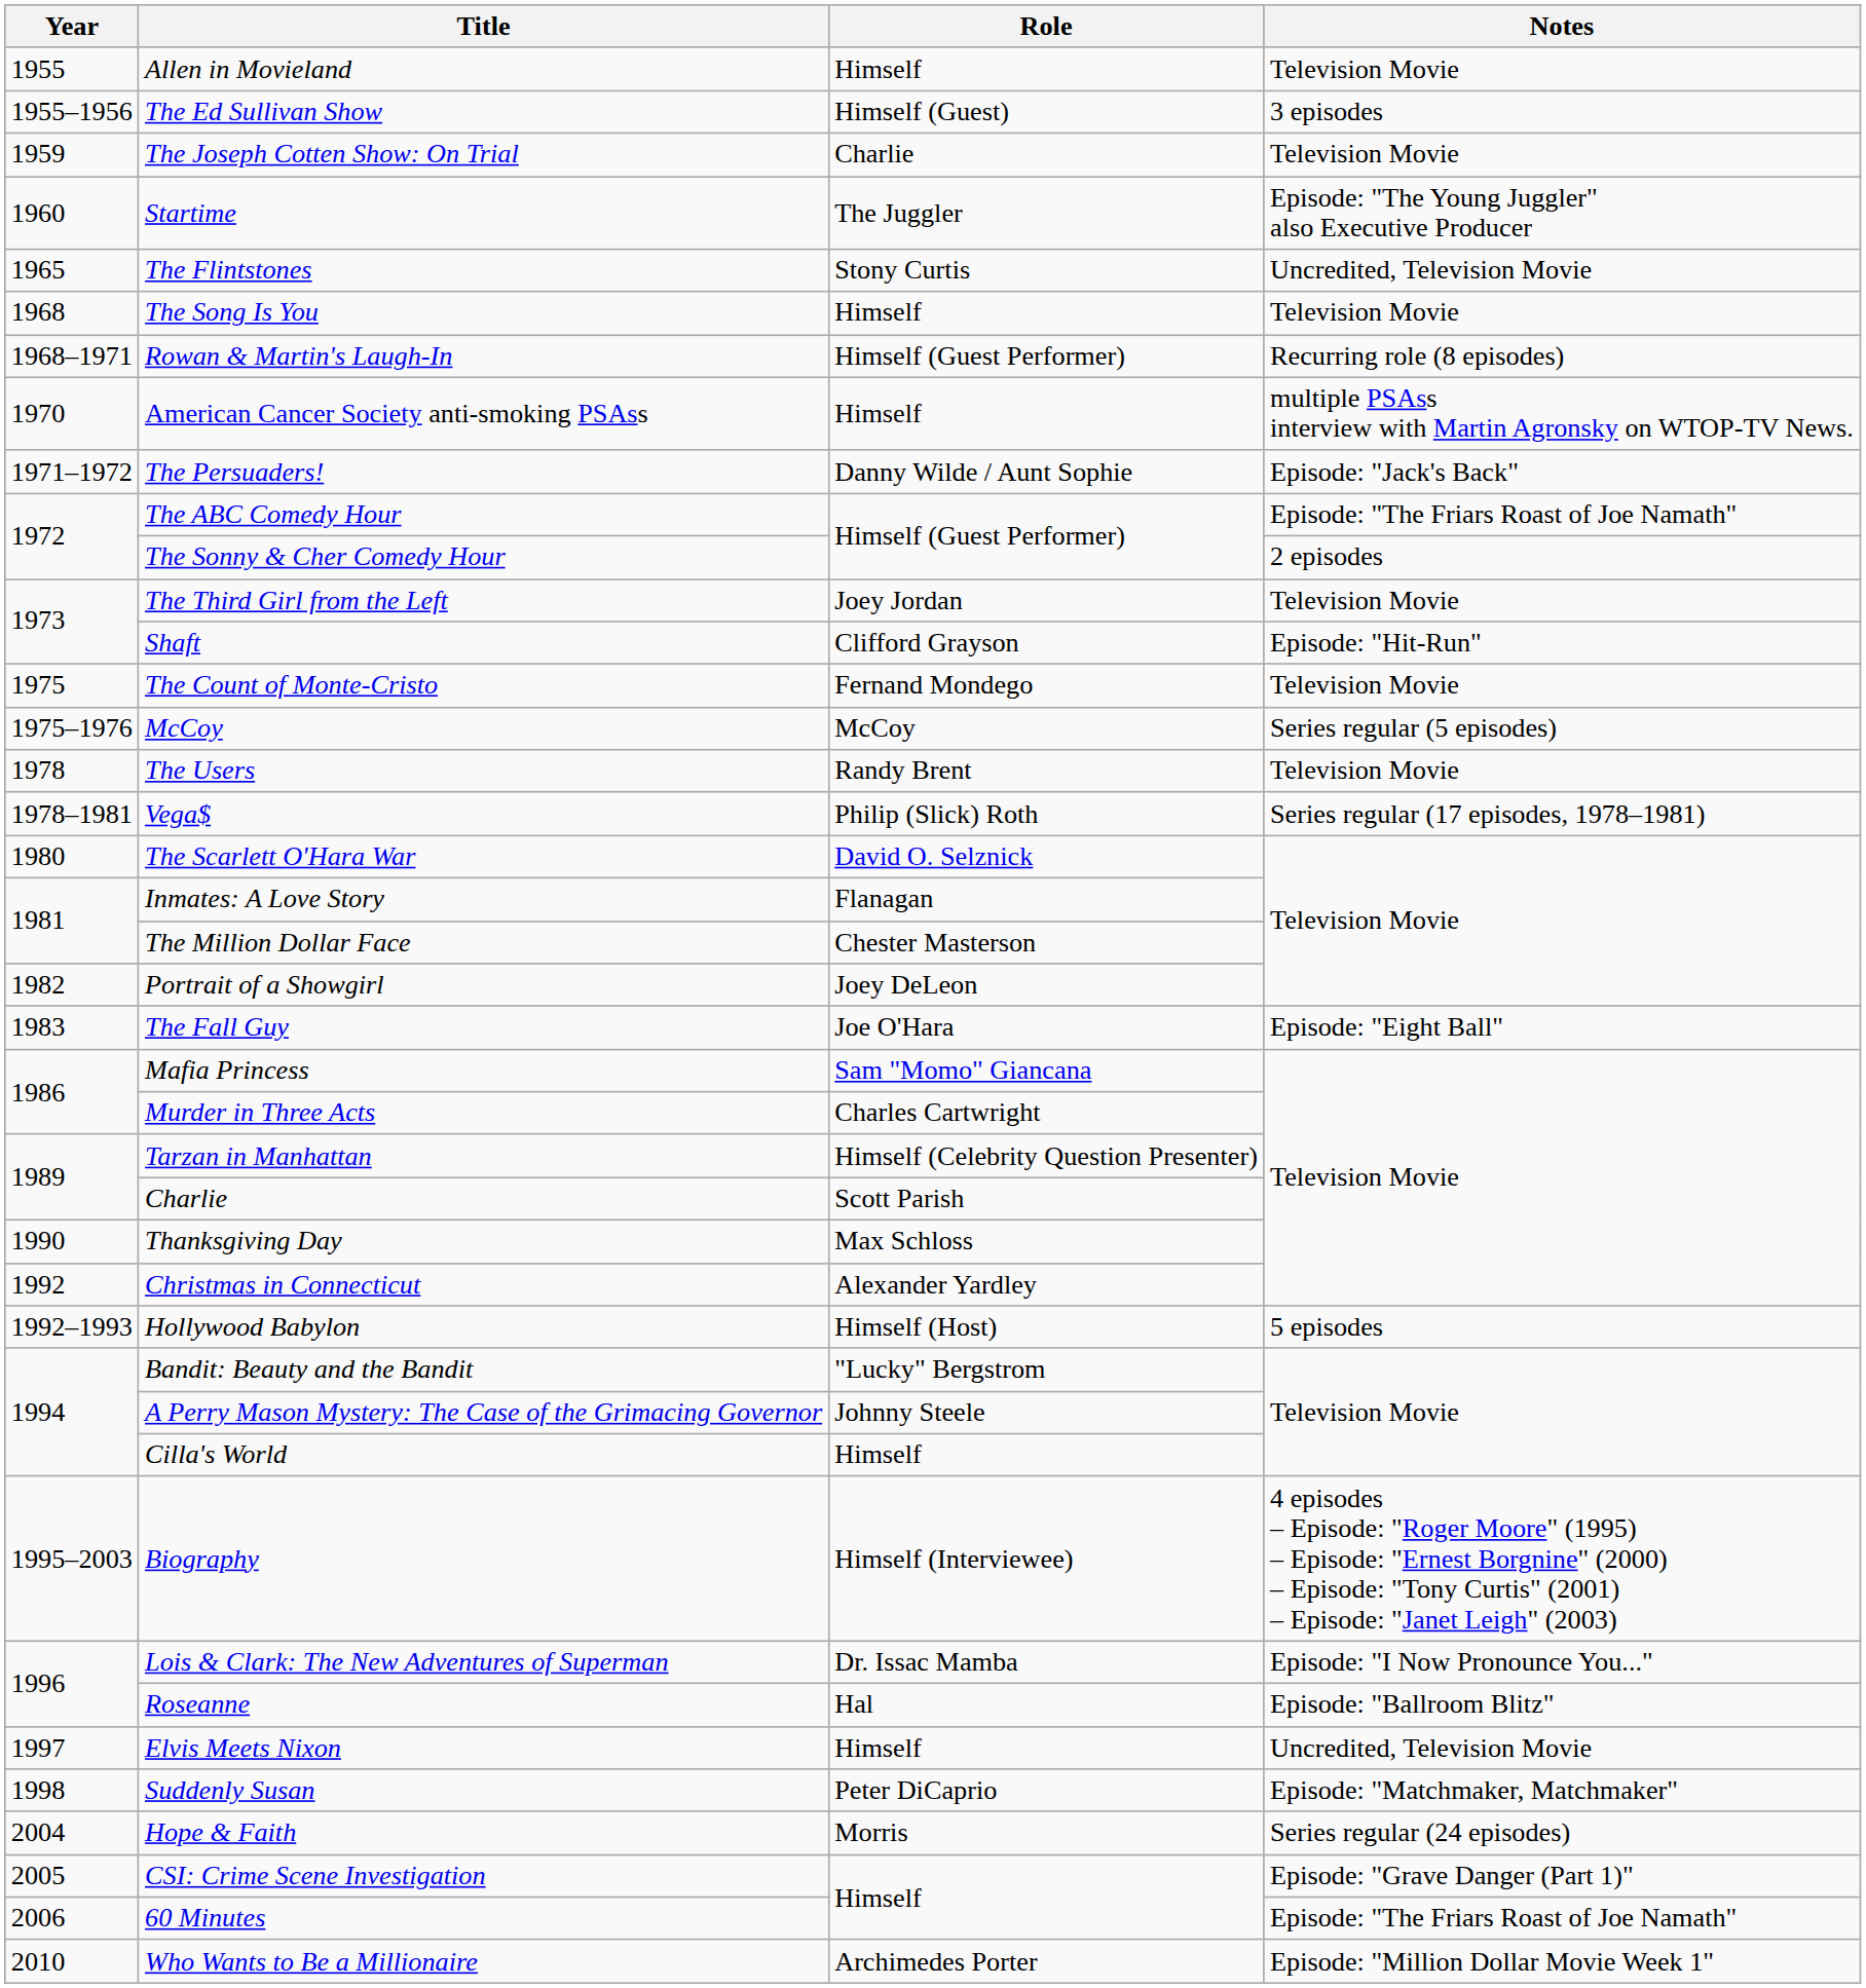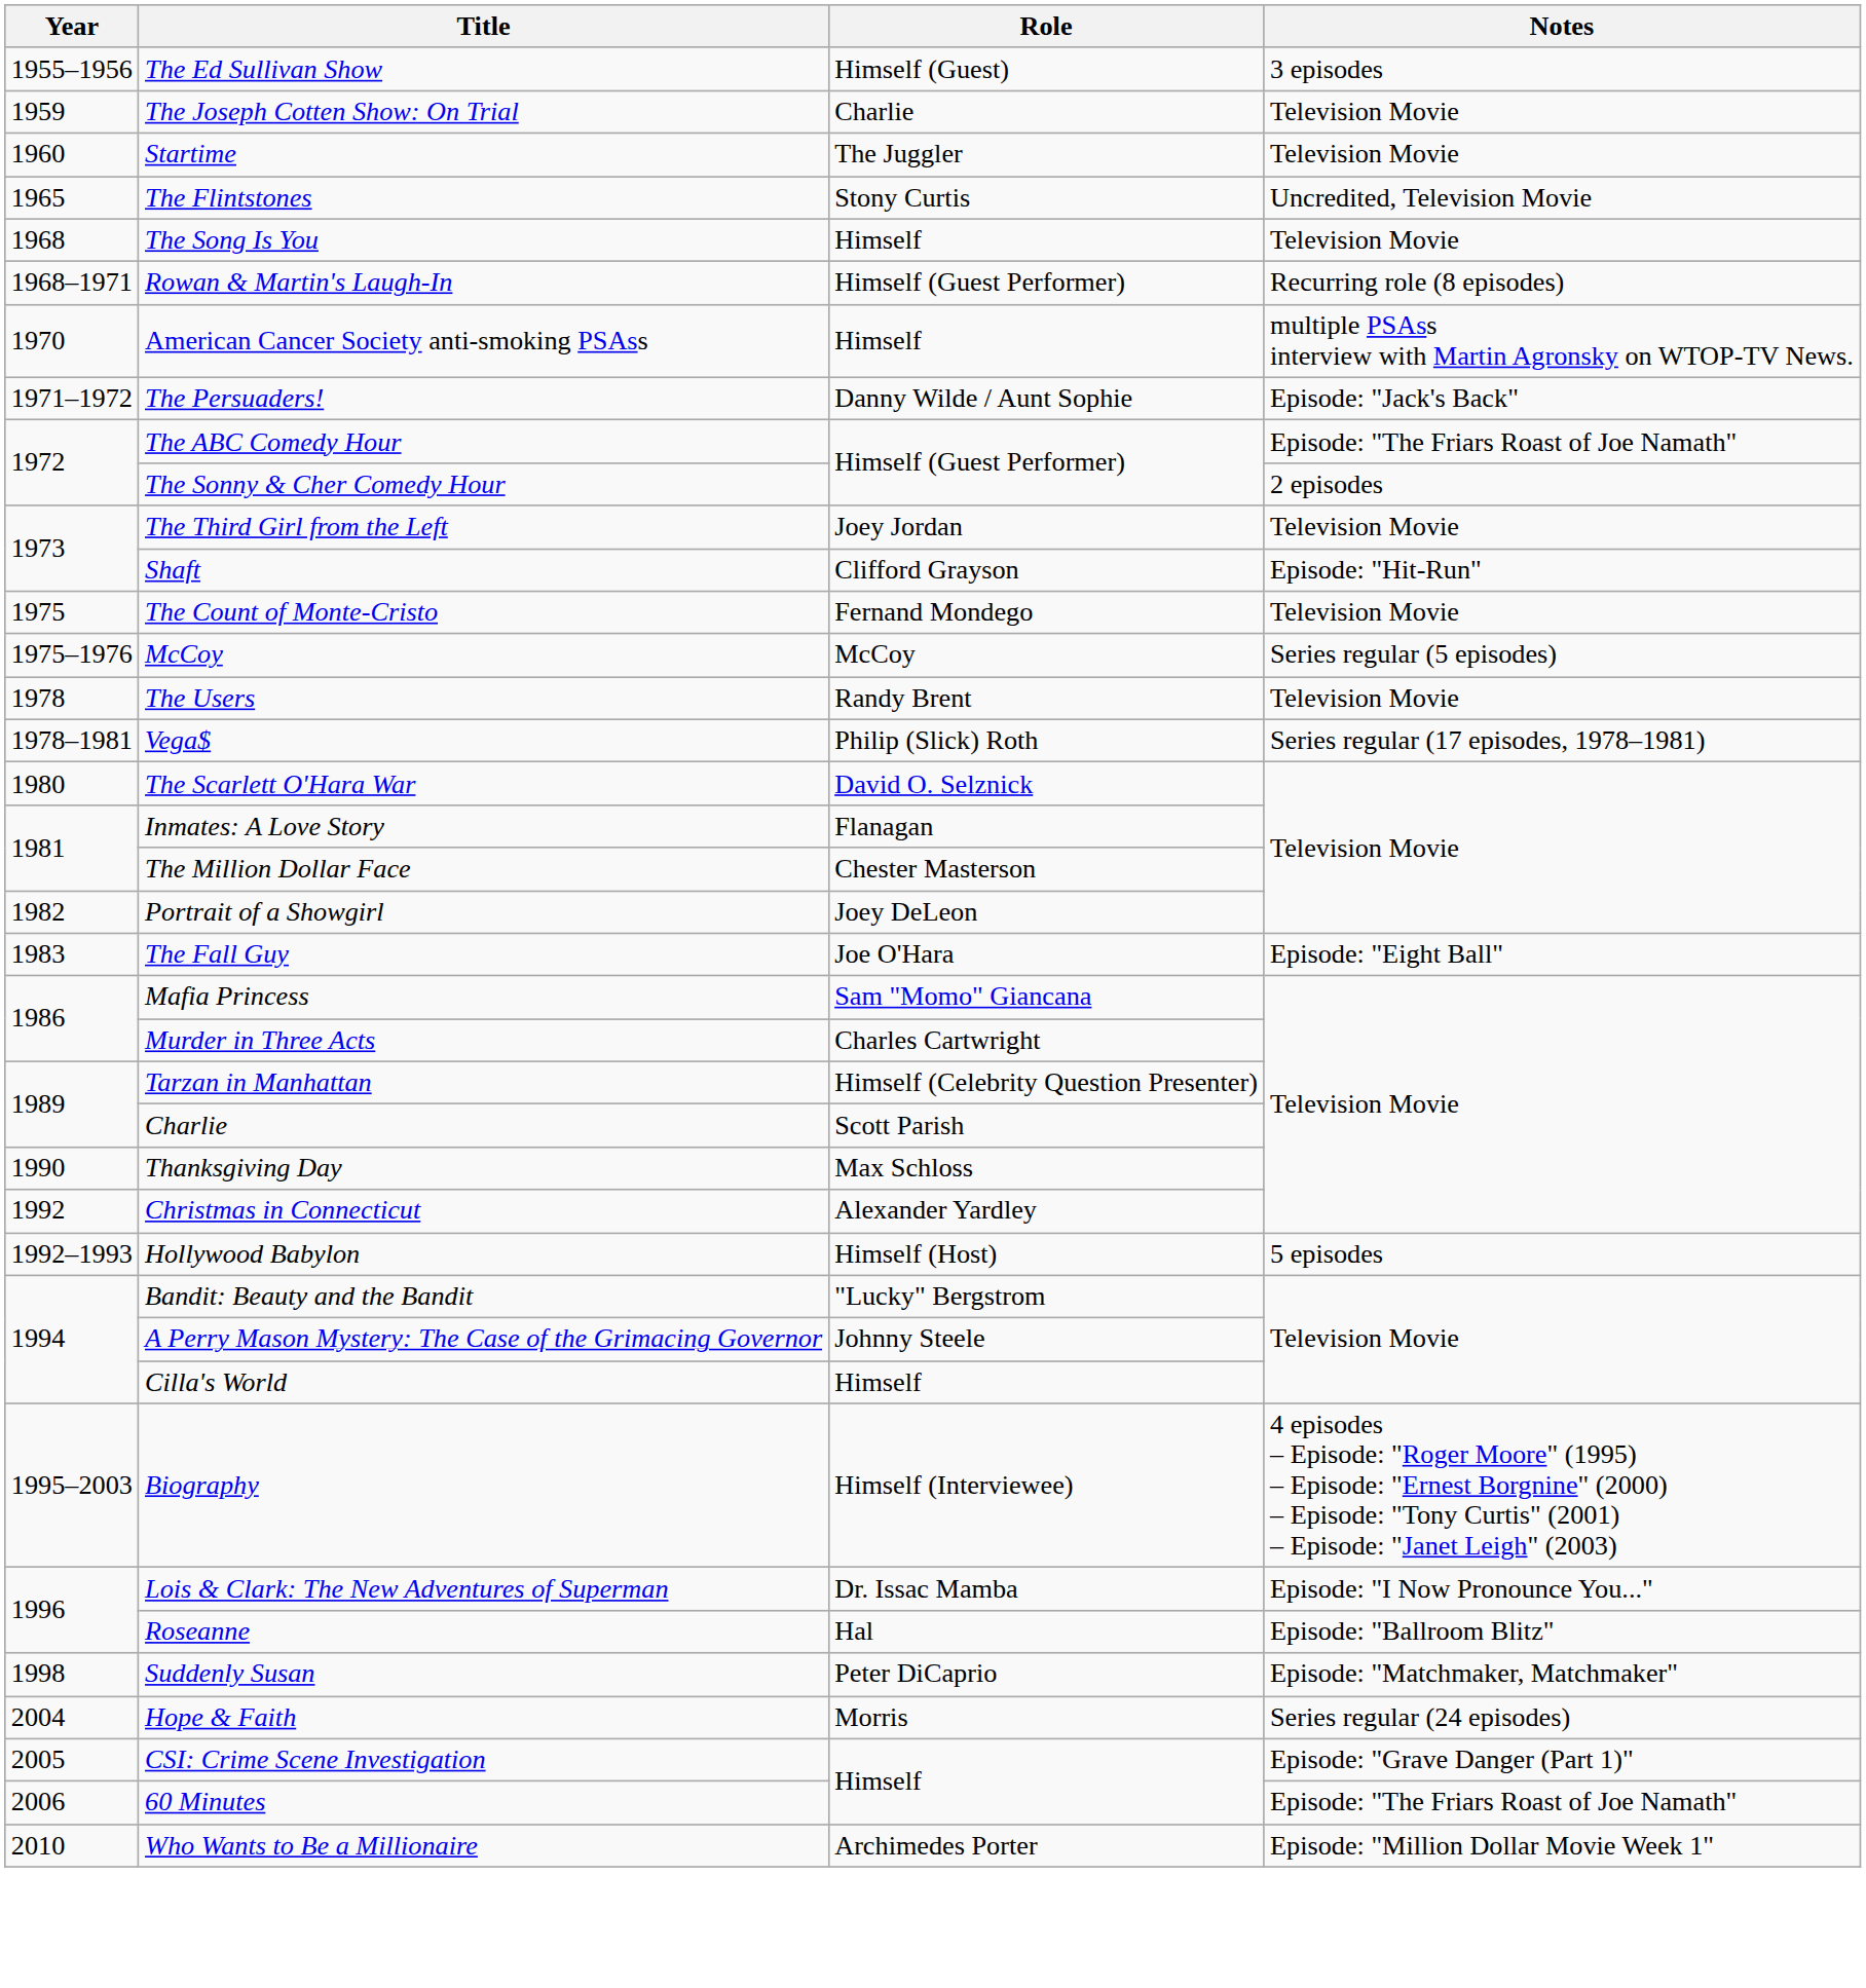 <table class="wikitable">
 <tr>
 <th>Year</th>
 <th>Title</th>
 <th>Role</th>
 <th>Notes</th>
-</tr>
-<tr>
-<td>1955</td>
-<td><em>Allen in Movieland</em></td>
-<td>Himself</td>
-<td>Television Movie</td>
 </tr>
 <tr>
 <td>1955–1956</td>
 <td><em><a href='#'>The Ed Sullivan Show</a></em></td>
 <td>Himself (Guest)</td>
 <td>3 episodes</td>
 </tr>
 <tr>
 <td>1959</td>
 <td><em><a href='#'>The Joseph Cotten Show: On Trial</a></em></td>
 <td>Charlie</td>
 <td>Television Movie</td>
 </tr>
 <tr>
 <td>1960</td>
 <td><em><a href='#'>Startime</a></em></td>
 <td>The Juggler</td>
-<td>Episode: "The Young Juggler"<br>also Executive Producer</td>
+<td>Television Movie</td>
 </tr>
 <tr>
 <td>1965</td>
 <td><em><a href='#'>The Flintstones</a></em></td>
 <td>Stony Curtis</td>
 <td>Uncredited, Television Movie</td>
 </tr>
 <tr>
 <td>1968</td>
 <td><em><a href='#'>The Song Is You</a></em></td>
 <td>Himself</td>
 <td>Television Movie</td>
 </tr>
 <tr>
 <td>1968–1971</td>
 <td><em><a href='#'>Rowan & Martin's Laugh-In</a></em></td>
 <td>Himself (Guest Performer)</td>
 <td>Recurring role (8 episodes)</td>
 </tr>
 <tr>
 <td>1970</td>
 <td><a href='#'>American Cancer Society</a> anti-smoking <a href='#'>PSAs</a>s</td>
 <td>Himself</td>
 <td>multiple <a href='#'>PSAs</a>s <br> interview with <a href='#'>Martin Agronsky</a> on WTOP-TV News.</td>
 </tr>
 <tr>
 <td>1971–1972</td>
 <td><em><a href='#'>The Persuaders!</a></em></td>
 <td>Danny Wilde / Aunt Sophie</td>
 <td>Episode: "Jack's Back"</td>
 </tr>
 <tr>
 <td rowspan="2">1972</td>
 <td><em><a href='#'>The ABC Comedy Hour</a></em></td>
 <td rowspan="2">Himself (Guest Performer)</td>
 <td>Episode: "The Friars Roast of Joe Namath"</td>
 </tr>
 <tr>
 <td><em><a href='#'>The Sonny & Cher Comedy Hour</a></em></td>
 <td>2 episodes</td>
 </tr>
 <tr>
 <td rowspan="2">1973</td>
 <td><em><a href='#'>The Third Girl from the Left</a></em></td>
 <td>Joey Jordan</td>
 <td>Television Movie</td>
 </tr>
 <tr>
 <td><em><a href='#'>Shaft</a></em></td>
 <td>Clifford Grayson</td>
 <td>Episode: "Hit-Run"</td>
 </tr>
 <tr>
 <td>1975</td>
 <td><em><a href='#'>The Count of Monte-Cristo</a></em></td>
 <td>Fernand Mondego</td>
 <td>Television Movie</td>
 </tr>
 <tr>
 <td>1975–1976</td>
 <td><em><a href='#'>McCoy</a></em></td>
 <td>McCoy</td>
 <td>Series regular (5 episodes)</td>
 </tr>
 <tr>
 <td>1978</td>
 <td><em><a href='#'>The Users</a></em></td>
 <td>Randy Brent</td>
 <td>Television Movie</td>
 </tr>
 <tr>
 <td>1978–1981</td>
 <td><em><a href='#'>Vega$</a></em></td>
 <td>Philip (Slick) Roth</td>
 <td>Series regular (17 episodes, 1978–1981)</td>
 </tr>
 <tr>
 <td>1980</td>
 <td><em><a href='#'>The Scarlett O'Hara War</a></em></td>
 <td><a href='#'>David O. Selznick</a></td>
 <td rowspan="4">Television Movie</td>
 </tr>
 <tr>
 <td rowspan="2">1981</td>
 <td><em>Inmates: A Love Story</em></td>
 <td>Flanagan</td>
 </tr>
 <tr>
 <td><em>The Million Dollar Face</em></td>
 <td>Chester Masterson</td>
 </tr>
 <tr>
 <td>1982</td>
 <td><em>Portrait of a Showgirl</em></td>
 <td>Joey DeLeon</td>
 </tr>
 <tr>
 <td>1983</td>
 <td><em><a href='#'>The Fall Guy</a></em></td>
 <td>Joe O'Hara</td>
 <td>Episode: "Eight Ball"</td>
 </tr>
 <tr>
 <td rowspan="2">1986</td>
 <td><em>Mafia Princess</em></td>
 <td><a href='#'>Sam "Momo" Giancana</a></td>
 <td rowspan="6">Television Movie</td>
 </tr>
 <tr>
 <td><em><a href='#'>Murder in Three Acts</a></em></td>
 <td>Charles Cartwright</td>
 </tr>
 <tr>
 <td rowspan="2">1989</td>
 <td><em><a href='#'>Tarzan in Manhattan</a></em></td>
 <td>Himself (Celebrity Question Presenter)</td>
 </tr>
 <tr>
 <td><em>Charlie</em></td>
 <td>Scott Parish</td>
 </tr>
 <tr>
 <td>1990</td>
 <td><em>Thanksgiving Day</em></td>
 <td>Max Schloss</td>
 </tr>
 <tr>
 <td>1992</td>
 <td><em><a href='#'>Christmas in Connecticut</a></em></td>
 <td>Alexander Yardley</td>
 </tr>
 <tr>
 <td>1992–1993</td>
 <td><em>Hollywood Babylon</em></td>
 <td>Himself (Host)</td>
 <td>5 episodes</td>
 </tr>
 <tr>
 <td rowspan="3">1994</td>
 <td><em>Bandit: Beauty and the Bandit</em></td>
 <td>"Lucky" Bergstrom</td>
 <td rowspan="3">Television Movie</td>
 </tr>
 <tr>
 <td><em><a href='#'>A Perry Mason Mystery: The Case of the Grimacing Governor</a></em></td>
 <td>Johnny Steele</td>
 </tr>
 <tr>
 <td><em>Cilla's World</em></td>
 <td>Himself</td>
 </tr>
 <tr>
 <td>1995–2003</td>
 <td><em><a href='#'>Biography</a></em></td>
 <td>Himself (Interviewee)</td>
 <td>4 episodes<br>– Episode: "<a href='#'>Roger Moore</a>" (1995)<br>– Episode: "<a href='#'>Ernest Borgnine</a>" (2000)<br>– Episode: "Tony Curtis" (2001)<br>– Episode: "<a href='#'>Janet Leigh</a>" (2003)</td>
 </tr>
 <tr>
 <td rowspan="2">1996</td>
 <td><em><a href='#'>Lois & Clark: The New Adventures of Superman</a></em></td>
 <td>Dr. Issac Mamba</td>
 <td>Episode: "I Now Pronounce You..."</td>
 </tr>
 <tr>
 <td><em><a href='#'>Roseanne</a></em></td>
 <td>Hal</td>
 <td>Episode: "Ballroom Blitz"</td>
 </tr>
 <tr>
-<td>1997</td>
-<td><em><a href='#'>Elvis Meets Nixon</a></em></td>
-<td>Himself</td>
-<td>Uncredited, Television Movie</td>
-</tr>
-<tr>
 <td>1998</td>
 <td><em><a href='#'>Suddenly Susan</a></em></td>
 <td>Peter DiCaprio</td>
 <td>Episode: "Matchmaker, Matchmaker"</td>
 </tr>
 <tr>
 <td>2004</td>
 <td><em><a href='#'>Hope & Faith</a></em></td>
 <td>Morris</td>
 <td>Series regular (24 episodes)</td>
 </tr>
 <tr>
 <td>2005</td>
 <td><em><a href='#'>CSI: Crime Scene Investigation</a></em></td>
 <td rowspan="2">Himself</td>
 <td>Episode: "Grave Danger (Part 1)"</td>
 </tr>
 <tr>
 <td>2006</td>
 <td><em><a href='#'>60 Minutes</a></em></td>
 <td>Episode: "The Friars Roast of Joe Namath"</td>
 </tr>
 <tr>
 <td>2010</td>
 <td><em><a href='#'>Who Wants to Be a Millionaire</a></em></td>
 <td>Archimedes Porter</td>
 <td>Episode: "Million Dollar Movie Week 1"</td>
 </tr>
 </table>
